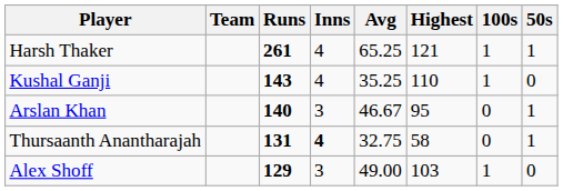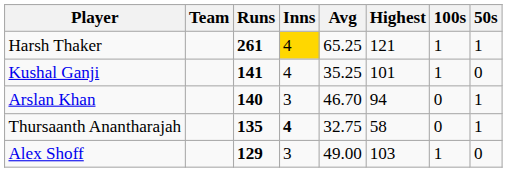 <table class="wikitable">
 <tr>
 <th>Player</th>
 <th>Team</th>
 <th>Runs</th>
 <th>Inns</th>
 <th>Avg</th>
 <th>Highest</th>
 <th>100s</th>
 <th>50s</th>
 </tr>
 <tr>
 <td>Harsh Thaker</td>
 <td></td>
 <td><strong>261</strong></td>
-<td>4</td>
+<td style="background: gold;">4</td>
 <td>65.25</td>
 <td>121</td>
 <td>1</td>
 <td>1</td>
 </tr>
 <tr>
 <td><a href='#'>Kushal Ganji</a></td>
 <td></td>
-<td><strong>143</strong></td>
+<td><strong>141</strong></td>
 <td>4</td>
 <td>35.25</td>
-<td>110</td>
+<td>101</td>
 <td>1</td>
 <td>0</td>
 </tr>
 <tr>
 <td><a href='#'>Arslan Khan</a></td>
 <td></td>
 <td><strong>140</strong></td>
 <td>3</td>
-<td>46.67</td>
-<td>95</td>
+<td>46.70</td>
+<td>94</td>
 <td>0</td>
 <td>1</td>
 </tr>
 <tr>
 <td>Thursaanth Anantharajah</td>
 <td></td>
-<td><strong>131</strong></td>
+<td><strong>135</strong></td>
 <td><strong>4</strong></td>
 <td>32.75</td>
 <td>58</td>
 <td>0</td>
 <td>1</td>
 </tr>
 <tr>
 <td><a href='#'>Alex Shoff</a></td>
 <td></td>
 <td><strong>129</strong></td>
 <td>3</td>
 <td>49.00</td>
 <td>103</td>
 <td>1</td>
 <td>0</td>
 </tr>
 </table>
